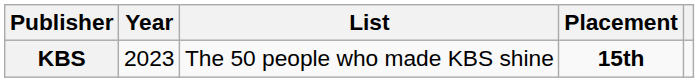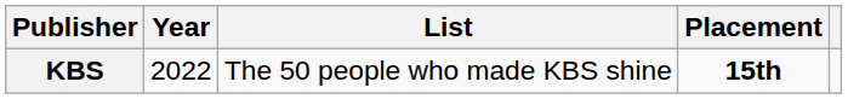 <table class="wikitable plainrowheaders sortable">
 <tr>
 <th scope="col">Publisher</th>
 <th scope="col">Year</th>
 <th scope="col">List</th>
 <th scope="col">Placement</th>
 <th scope="col" class="unsortable"></th>
 </tr>
 <tr>
 <th scope="row">KBS</th>
-<td>2023</td>
+<td>2022</td>
 <td>The 50 people who made KBS shine</td>
 <td style="text-align:center"><strong>15th</strong></td>
 <td style="text-align:center"></td>
 </tr>
 </table>
